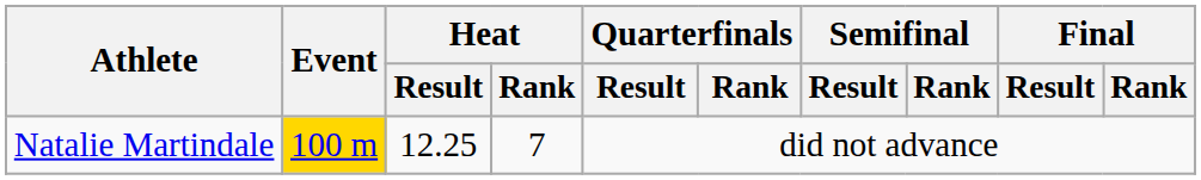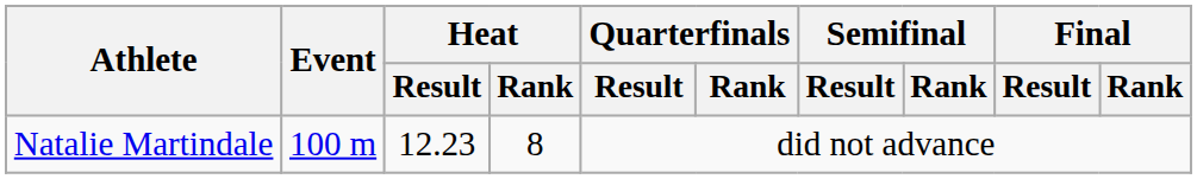 <table class="wikitable" style="font-size:90%">
 <tr>
 <th rowspan="2">Athlete</th>
 <th rowspan="2">Event</th>
 <th colspan="2">Heat</th>
 <th colspan="2">Quarterfinals</th>
 <th colspan="2">Semifinal</th>
 <th colspan="2">Final</th>
 </tr>
 <tr style="font-size:95%">
 <th>Result</th>
 <th>Rank</th>
 <th>Result</th>
 <th>Rank</th>
 <th>Result</th>
 <th>Rank</th>
 <th>Result</th>
 <th>Rank</th>
 </tr>
 <tr align=center>
 <td align=left><a href='#'>Natalie Martindale</a></td>
-<td align=left style="background: gold;"><a href='#'>100 m</a></td>
-<td>12.25</td>
-<td>7</td>
+<td align=left><a href='#'>100 m</a></td>
+<td>12.23</td>
+<td>8</td>
 <td colspan=6>did not advance</td>
 </tr>
 </table>
